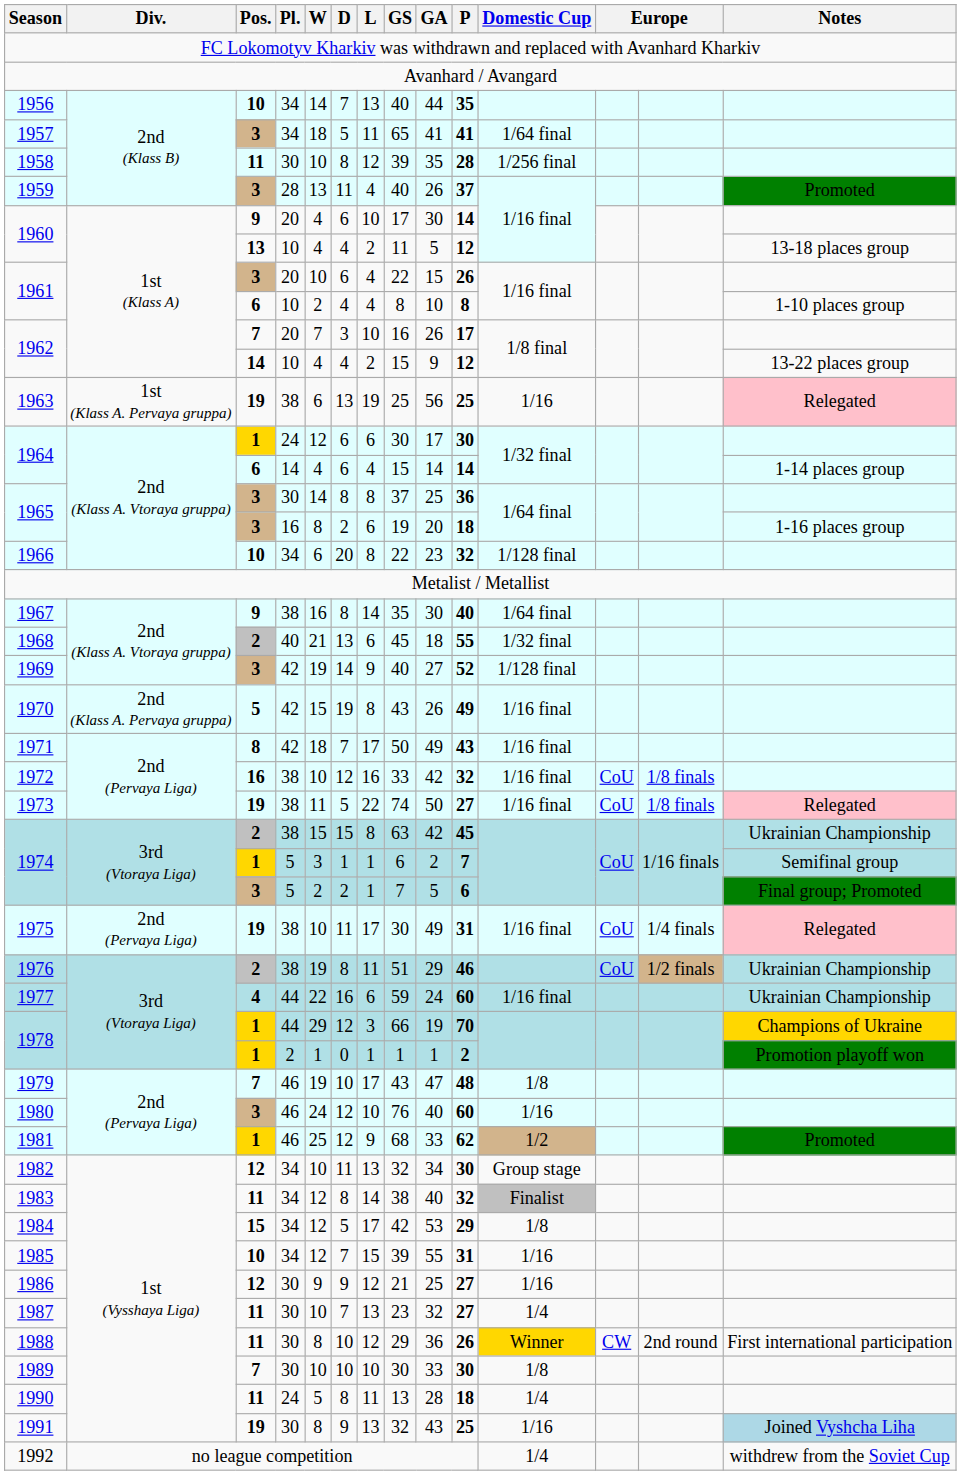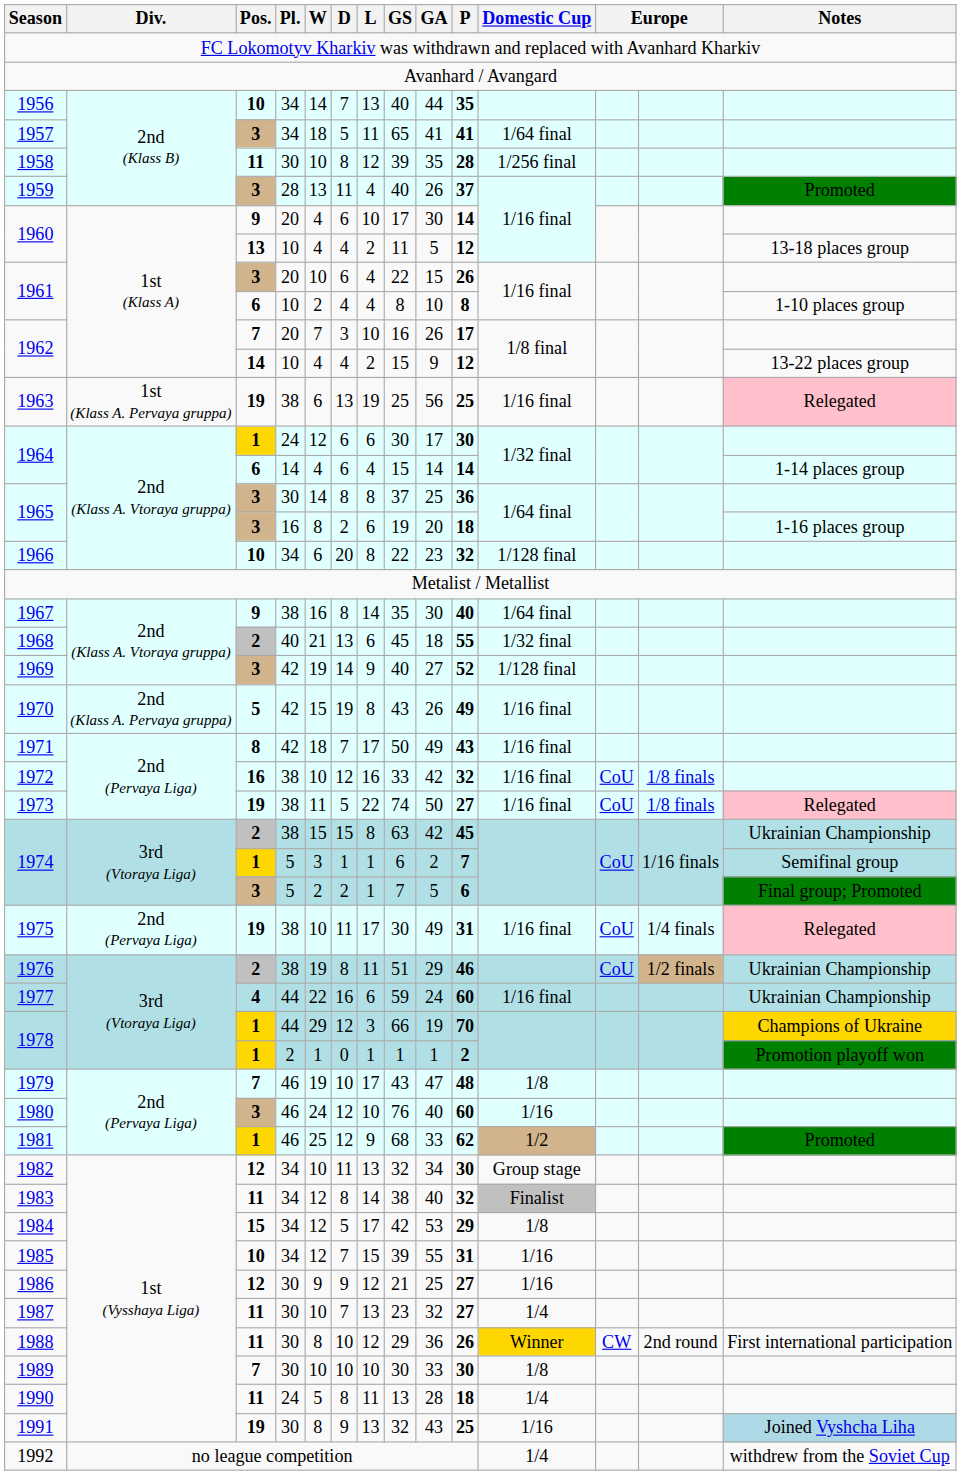 <table class="wikitable" style="font-size:100%; text-align: center;">
 <tr bgcolor="#efefef">
 <th>Season</th>
 <th>Div.</th>
 <th>Pos.</th>
 <th>Pl.</th>
 <th>W</th>
 <th>D</th>
 <th>L</th>
 <th>GS</th>
 <th>GA</th>
 <th>P</th>
 <th><a href='#'>Domestic Cup</a></th>
 <th colspan="2">Europe</th>
 <th>Notes</th>
 </tr>
 <tr>
 <td align="center" colspan=14><a href='#'>FC Lokomotyv Kharkiv</a> was withdrawn and replaced with Avanhard Kharkiv</td>
 </tr>
 <tr>
 <td align="center" colspan=14>Avanhard / Avangard</td>
 </tr>
 <tr bgcolor="LightCyan">
 <td align="center"><a href='#'>1956</a></td>
 <td align="center" rowspan=4>2nd<br><small><em>(Klass B)</em></small></td>
 <td align="center"><strong>10</strong></td>
 <td align="center">34</td>
 <td align="center">14</td>
 <td align="center">7</td>
 <td align="center">13</td>
 <td align="center">40</td>
 <td align="center">44</td>
 <td align="center"><strong>35</strong></td>
 <td align="center"></td>
 <td align="center"></td>
 <td align="center"></td>
 <td align="center"></td>
 </tr>
 <tr bgcolor="LightCyan">
 <td align="center"><a href='#'>1957</a></td>
 <td align="center" bgcolor=tan><strong>3</strong></td>
 <td align="center">34</td>
 <td align="center">18</td>
 <td align="center">5</td>
 <td align="center">11</td>
 <td align="center">65</td>
 <td align="center">41</td>
 <td align="center"><strong>41</strong></td>
 <td align="center">1/64 final</td>
 <td align="center"></td>
 <td align="center"></td>
 <td align="center"></td>
 </tr>
 <tr bgcolor="LightCyan">
 <td align="center"><a href='#'>1958</a></td>
 <td align="center"><strong>11</strong></td>
 <td align="center">30</td>
 <td align="center">10</td>
 <td align="center">8</td>
 <td align="center">12</td>
 <td align="center">39</td>
 <td align="center">35</td>
 <td align="center"><strong>28</strong></td>
 <td align="center">1/256 final</td>
 <td align="center"></td>
 <td align="center"></td>
 <td align="center"></td>
 </tr>
 <tr bgcolor="LightCyan">
 <td align="center"><a href='#'>1959</a></td>
 <td align="center" bgcolor=tan><strong>3</strong></td>
 <td align="center">28</td>
 <td align="center">13</td>
 <td align="center">11</td>
 <td align="center">4</td>
 <td align="center">40</td>
 <td align="center">26</td>
 <td align="center"><strong>37</strong></td>
 <td align="center" rowspan=3>1/16 final</td>
 <td align="center"></td>
 <td align="center"></td>
 <td align="center" bgcolor=green>Promoted</td>
 </tr>
 <tr>
 <td align="center" rowspan=2><a href='#'>1960</a></td>
 <td align="center" rowspan=6>1st<br><small><em>(Klass A)</em></small></td>
 <td align="center"><strong>9</strong></td>
 <td align="center">20</td>
 <td align="center">4</td>
 <td align="center">6</td>
 <td align="center">10</td>
 <td align="center">17</td>
 <td align="center">30</td>
 <td align="center"><strong>14</strong></td>
 <td align="center" rowspan=2></td>
 <td align="center" rowspan=2></td>
 <td align="center"></td>
 </tr>
 <tr>
 <td align="center"><strong>13</strong></td>
 <td align="center">10</td>
 <td align="center">4</td>
 <td align="center">4</td>
 <td align="center">2</td>
 <td align="center">11</td>
 <td align="center">5</td>
 <td align="center"><strong>12</strong></td>
 <td align="center">13-18 places group</td>
 </tr>
 <tr>
 <td align="center" rowspan=2><a href='#'>1961</a></td>
 <td align="center" bgcolor=tan><strong>3</strong></td>
 <td align="center">20</td>
 <td align="center">10</td>
 <td align="center">6</td>
 <td align="center">4</td>
 <td align="center">22</td>
 <td align="center">15</td>
 <td align="center"><strong>26</strong></td>
 <td align="center" rowspan=2>1/16 final</td>
 <td align="center" rowspan=2></td>
 <td align="center" rowspan=2></td>
 <td align="center"></td>
 </tr>
 <tr>
 <td align="center"><strong>6</strong></td>
 <td align="center">10</td>
 <td align="center">2</td>
 <td align="center">4</td>
 <td align="center">4</td>
 <td align="center">8</td>
 <td align="center">10</td>
 <td align="center"><strong>8</strong></td>
 <td align="center">1-10 places group</td>
 </tr>
 <tr>
 <td align="center" rowspan=2><a href='#'>1962</a></td>
 <td align="center"><strong>7</strong></td>
 <td align="center">20</td>
 <td align="center">7</td>
 <td align="center">3</td>
 <td align="center">10</td>
 <td align="center">16</td>
 <td align="center">26</td>
 <td align="center"><strong>17</strong></td>
 <td align="center" rowspan=2>1/8 final</td>
 <td align="center" rowspan=2></td>
 <td align="center" rowspan=2></td>
 <td align="center"></td>
 </tr>
 <tr>
 <td align="center"><strong>14</strong></td>
 <td align="center">10</td>
 <td align="center">4</td>
 <td align="center">4</td>
 <td align="center">2</td>
 <td align="center">15</td>
 <td align="center">9</td>
 <td align="center"><strong>12</strong></td>
 <td align="center">13-22 places group</td>
 </tr>
 <tr>
 <td align="center"><a href='#'>1963</a></td>
 <td align="center">1st<br><small><em>(Klass A. Pervaya gruppa)</em></small></td>
 <td align="center"><strong>19</strong></td>
 <td align="center">38</td>
 <td align="center">6</td>
 <td align="center">13</td>
 <td align="center">19</td>
 <td align="center">25</td>
 <td align="center">56</td>
 <td align="center"><strong>25</strong></td>
-<td align="center">1/16</td>
+<td align="center">1/16 final</td>
 <td align="center"></td>
 <td align="center"></td>
 <td align="center" bgcolor=pink>Relegated</td>
 </tr>
 <tr bgcolor="LightCyan">
 <td align="center" rowspan=2><a href='#'>1964</a></td>
 <td align="center" rowspan=5>2nd<br><small><em>(Klass A. Vtoraya gruppa)</em></small></td>
 <td align="center" bgcolor=gold><strong>1</strong></td>
 <td align="center">24</td>
 <td align="center">12</td>
 <td align="center">6</td>
 <td align="center">6</td>
 <td align="center">30</td>
 <td align="center">17</td>
 <td align="center"><strong>30</strong></td>
 <td align="center" rowspan=2>1/32 final</td>
 <td align="center" rowspan=2></td>
 <td align="center" rowspan=2></td>
 <td align="center"></td>
 </tr>
 <tr bgcolor="LightCyan">
 <td align="center"><strong>6</strong></td>
 <td align="center">14</td>
 <td align="center">4</td>
 <td align="center">6</td>
 <td align="center">4</td>
 <td align="center">15</td>
 <td align="center">14</td>
 <td align="center"><strong>14</strong></td>
 <td align="center">1-14 places group</td>
 </tr>
 <tr bgcolor="LightCyan">
 <td align="center" rowspan=2><a href='#'>1965</a></td>
 <td align="center" bgcolor=tan><strong>3</strong></td>
 <td align="center">30</td>
 <td align="center">14</td>
 <td align="center">8</td>
 <td align="center">8</td>
 <td align="center">37</td>
 <td align="center">25</td>
 <td align="center"><strong>36</strong></td>
 <td align="center" rowspan=2>1/64 final</td>
 <td align="center" rowspan=2></td>
 <td align="center" rowspan=2></td>
 <td align="center"></td>
 </tr>
 <tr bgcolor="LightCyan">
 <td align="center" bgcolor=tan><strong>3</strong></td>
 <td align="center">16</td>
 <td align="center">8</td>
 <td align="center">2</td>
 <td align="center">6</td>
 <td align="center">19</td>
 <td align="center">20</td>
 <td align="center"><strong>18</strong></td>
 <td align="center">1-16 places group</td>
 </tr>
 <tr bgcolor="LightCyan">
 <td align="center"><a href='#'>1966</a></td>
 <td align="center"><strong>10</strong></td>
 <td align="center">34</td>
 <td align="center">6</td>
 <td align="center">20</td>
 <td align="center">8</td>
 <td align="center">22</td>
 <td align="center">23</td>
 <td align="center"><strong>32</strong></td>
 <td align="center">1/128 final</td>
 <td align="center"></td>
 <td align="center"></td>
 <td align="center"></td>
 </tr>
 <tr>
 <td align="center" colspan=14>Metalist / Metallist</td>
 </tr>
 <tr bgcolor="LightCyan">
 <td align="center"><a href='#'>1967</a></td>
 <td align="center" rowspan=3>2nd<br><small><em>(Klass A. Vtoraya gruppa)</em></small></td>
 <td align="center"><strong>9</strong></td>
 <td align="center">38</td>
 <td align="center">16</td>
 <td align="center">8</td>
 <td align="center">14</td>
 <td align="center">35</td>
 <td align="center">30</td>
 <td align="center"><strong>40</strong></td>
 <td align="center">1/64 final</td>
 <td align="center"></td>
 <td align="center"></td>
 <td align="center"></td>
 </tr>
 <tr bgcolor="LightCyan">
 <td align="center"><a href='#'>1968</a></td>
 <td align="center" bgcolor=silver><strong>2</strong></td>
 <td align="center">40</td>
 <td align="center">21</td>
 <td align="center">13</td>
 <td align="center">6</td>
 <td align="center">45</td>
 <td align="center">18</td>
 <td align="center"><strong>55</strong></td>
 <td align="center">1/32 final</td>
 <td align="center"></td>
 <td align="center"></td>
 <td align="center"></td>
 </tr>
 <tr bgcolor="LightCyan">
 <td align="center"><a href='#'>1969</a></td>
 <td align="center" bgcolor=tan><strong>3</strong></td>
 <td align="center">42</td>
 <td align="center">19</td>
 <td align="center">14</td>
 <td align="center">9</td>
 <td align="center">40</td>
 <td align="center">27</td>
 <td align="center"><strong>52</strong></td>
 <td align="center">1/128 final</td>
 <td align="center"></td>
 <td align="center"></td>
 <td align="center"></td>
 </tr>
 <tr bgcolor="LightCyan">
 <td align="center"><a href='#'>1970</a></td>
 <td align="center">2nd<br><small><em>(Klass A. Pervaya gruppa)</em></small></td>
 <td align="center"><strong>5</strong></td>
 <td align="center">42</td>
 <td align="center">15</td>
 <td align="center">19</td>
 <td align="center">8</td>
 <td align="center">43</td>
 <td align="center">26</td>
 <td align="center"><strong>49</strong></td>
 <td align="center">1/16 final</td>
 <td align="center"></td>
 <td align="center"></td>
 <td align="center"></td>
 </tr>
 <tr bgcolor="LightCyan">
 <td align="center"><a href='#'>1971</a></td>
 <td align="center" rowspan=3>2nd<br><small><em>(Pervaya Liga)</em></small></td>
 <td align="center"><strong>8</strong></td>
 <td align="center">42</td>
 <td align="center">18</td>
 <td align="center">7</td>
 <td align="center">17</td>
 <td align="center">50</td>
 <td align="center">49</td>
 <td align="center"><strong>43</strong></td>
 <td align="center">1/16 final</td>
 <td align="center"></td>
 <td align="center"></td>
 <td align="center"></td>
 </tr>
 <tr bgcolor="LightCyan">
 <td align="center"><a href='#'>1972</a></td>
 <td align="center"><strong>16</strong></td>
 <td align="center">38</td>
 <td align="center">10</td>
 <td align="center">12</td>
 <td align="center">16</td>
 <td align="center">33</td>
 <td align="center">42</td>
 <td align="center"><strong>32</strong></td>
 <td align="center">1/16 final</td>
 <td align="center"><a href='#'>CoU</a></td>
 <td align="center"><a href='#'>1/8 finals</a></td>
 <td align="center"></td>
 </tr>
 <tr bgcolor="LightCyan">
 <td align="center"><a href='#'>1973</a></td>
 <td align="center"><strong>19</strong></td>
 <td align="center">38</td>
 <td align="center">11</td>
 <td align="center">5</td>
 <td align="center">22</td>
 <td align="center">74</td>
 <td align="center">50</td>
 <td align="center"><strong>27</strong></td>
 <td align="center">1/16 final</td>
 <td align="center"><a href='#'>CoU</a></td>
 <td align="center"><a href='#'>1/8 finals</a></td>
 <td align="center" bgcolor=pink>Relegated</td>
 </tr>
 <tr bgcolor="PowderBlue">
 <td align="center" rowspan=3><a href='#'>1974</a></td>
 <td align="center" rowspan=3>3rd<br><small><em>(Vtoraya Liga)</em></small></td>
 <td align="center" bgcolor=silver><strong>2</strong></td>
 <td align="center">38</td>
 <td align="center">15</td>
 <td align="center">15</td>
 <td align="center">8</td>
 <td align="center">63</td>
 <td align="center">42</td>
 <td align="center"><strong>45</strong></td>
 <td align="center" rowspan=3></td>
 <td align="center" rowspan=3><a href='#'>CoU</a></td>
 <td align="center" rowspan=3>1/16 finals</td>
 <td align="center">Ukrainian Championship</td>
 </tr>
 <tr bgcolor="PowderBlue">
 <td align="center" bgcolor=gold><strong>1</strong></td>
 <td align="center">5</td>
 <td align="center">3</td>
 <td align="center">1</td>
 <td align="center">1</td>
 <td align="center">6</td>
 <td align="center">2</td>
 <td align="center"><strong>7</strong></td>
 <td align="center">Semifinal group</td>
 </tr>
 <tr bgcolor="PowderBlue">
 <td align="center" bgcolor=tan><strong>3</strong></td>
 <td align="center">5</td>
 <td align="center">2</td>
 <td align="center">2</td>
 <td align="center">1</td>
 <td align="center">7</td>
 <td align="center">5</td>
 <td align="center"><strong>6</strong></td>
 <td align="center" bgcolor=green>Final group; Promoted</td>
 </tr>
 <tr bgcolor="LightCyan">
 <td align="center"><a href='#'>1975</a></td>
 <td align="center">2nd<br><small><em>(Pervaya Liga)</em></small></td>
 <td align="center"><strong>19</strong></td>
 <td align="center">38</td>
 <td align="center">10</td>
 <td align="center">11</td>
 <td align="center">17</td>
 <td align="center">30</td>
 <td align="center">49</td>
 <td align="center"><strong>31</strong></td>
 <td align="center">1/16 final</td>
 <td align="center"><a href='#'>CoU</a></td>
 <td align="center">1/4 finals</td>
 <td align="center" bgcolor=pink>Relegated</td>
 </tr>
 <tr bgcolor="PowderBlue">
 <td align="center"><a href='#'>1976</a></td>
 <td align="center" rowspan=4>3rd<br><small><em>(Vtoraya Liga)</em></small></td>
 <td align="center" bgcolor=silver><strong>2</strong></td>
 <td align="center">38</td>
 <td align="center">19</td>
 <td align="center">8</td>
 <td align="center">11</td>
 <td align="center">51</td>
 <td align="center">29</td>
 <td align="center"><strong>46</strong></td>
 <td align="center"></td>
 <td align="center"><a href='#'>CoU</a></td>
 <td align="center" bgcolor=tan>1/2 finals</td>
 <td align="center">Ukrainian Championship</td>
 </tr>
 <tr bgcolor="PowderBlue">
 <td align="center"><a href='#'>1977</a></td>
 <td align="center"><strong>4</strong></td>
 <td align="center">44</td>
 <td align="center">22</td>
 <td align="center">16</td>
 <td align="center">6</td>
 <td align="center">59</td>
 <td align="center">24</td>
 <td align="center"><strong>60</strong></td>
 <td align="center">1/16 final</td>
 <td align="center"></td>
 <td align="center"></td>
 <td align="center">Ukrainian Championship</td>
 </tr>
 <tr bgcolor="PowderBlue">
 <td align="center" rowspan=2><a href='#'>1978</a></td>
 <td align="center" bgcolor=gold><strong>1</strong></td>
 <td align="center">44</td>
 <td align="center">29</td>
 <td align="center">12</td>
 <td align="center">3</td>
 <td align="center">66</td>
 <td align="center">19</td>
 <td align="center"><strong>70</strong></td>
 <td align="center" rowspan=2></td>
 <td align="center" rowspan=2></td>
 <td align="center" rowspan=2></td>
 <td align="center" bgcolor=gold>Champions of Ukraine</td>
 </tr>
 <tr bgcolor="PowderBlue">
 <td align="center" bgcolor=gold><strong>1</strong></td>
 <td align="center">2</td>
 <td align="center">1</td>
 <td align="center">0</td>
 <td align="center">1</td>
 <td align="center">1</td>
 <td align="center">1</td>
 <td align="center"><strong>2</strong></td>
 <td align="center" bgcolor=green>Promotion playoff won</td>
 </tr>
 <tr bgcolor="LightCyan">
 <td align="center"><a href='#'>1979</a></td>
 <td align="center" rowspan=3>2nd<br><small><em>(Pervaya Liga)</em></small></td>
 <td align="center"><strong>7</strong></td>
 <td align="center">46</td>
 <td align="center">19</td>
 <td align="center">10</td>
 <td align="center">17</td>
 <td align="center">43</td>
 <td align="center">47</td>
 <td align="center"><strong>48</strong></td>
 <td align="center">1/8</td>
 <td align="center"></td>
 <td align="center"></td>
 <td align="center"></td>
 </tr>
 <tr bgcolor="LightCyan">
 <td align="center"><a href='#'>1980</a></td>
 <td align="center" bgcolor="tan"><strong>3</strong></td>
 <td align="center">46</td>
 <td align="center">24</td>
 <td align="center">12</td>
 <td align="center">10</td>
 <td align="center">76</td>
 <td align="center">40</td>
 <td align="center"><strong>60</strong></td>
 <td align="center">1/16</td>
 <td align="center"></td>
 <td align="center"></td>
 <td align="center"></td>
 </tr>
 <tr bgcolor="LightCyan">
 <td align="center"><a href='#'>1981</a></td>
 <td align="center" bgcolor="gold"><strong>1</strong></td>
 <td align="center">46</td>
 <td align="center">25</td>
 <td align="center">12</td>
 <td align="center">9</td>
 <td align="center">68</td>
 <td align="center">33</td>
 <td align="center"><strong>62</strong></td>
 <td align="center" bgcolor="tan">1/2</td>
 <td align="center"></td>
 <td align="center"></td>
 <td align="center" bgcolor="green">Promoted</td>
 </tr>
 <tr>
 <td align="center"><a href='#'>1982</a></td>
 <td align="center" rowspan=10>1st<br><small><em>(Vysshaya Liga)</em></small></td>
 <td align="center"><strong>12</strong></td>
 <td align="center">34</td>
 <td align="center">10</td>
 <td align="center">11</td>
 <td align="center">13</td>
 <td align="center">32</td>
 <td align="center">34</td>
 <td align="center"><strong>30</strong></td>
 <td align="center">Group stage</td>
 <td align="center"></td>
 <td align="center"></td>
 <td align="center"></td>
 </tr>
 <tr>
 <td align="center"><a href='#'>1983</a></td>
 <td align="center"><strong>11</strong></td>
 <td align="center">34</td>
 <td align="center">12</td>
 <td align="center">8</td>
 <td align="center">14</td>
 <td align="center">38</td>
 <td align="center">40</td>
 <td align="center"><strong>32</strong></td>
 <td align="center" bgcolor="silver">Finalist</td>
 <td align="center"></td>
 <td align="center"></td>
 <td align="center"></td>
 </tr>
 <tr>
 <td align="center"><a href='#'>1984</a></td>
 <td align="center"><strong>15</strong></td>
 <td align="center">34</td>
 <td align="center">12</td>
 <td align="center">5</td>
 <td align="center">17</td>
 <td align="center">42</td>
 <td align="center">53</td>
 <td align="center"><strong>29</strong></td>
 <td align="center">1/8</td>
 <td align="center"></td>
 <td align="center"></td>
 <td align="center"></td>
 </tr>
 <tr>
 <td align="center"><a href='#'>1985</a></td>
 <td align="center"><strong>10</strong></td>
 <td align="center">34</td>
 <td align="center">12</td>
 <td align="center">7</td>
 <td align="center">15</td>
 <td align="center">39</td>
 <td align="center">55</td>
 <td align="center"><strong>31</strong></td>
 <td align="center">1/16</td>
 <td align="center"></td>
 <td align="center"></td>
 <td align="center"></td>
 </tr>
 <tr>
 <td align="center"><a href='#'>1986</a></td>
 <td align="center"><strong>12</strong></td>
 <td align="center">30</td>
 <td align="center">9</td>
 <td align="center">9</td>
 <td align="center">12</td>
 <td align="center">21</td>
 <td align="center">25</td>
 <td align="center"><strong>27</strong></td>
 <td align="center">1/16</td>
 <td align="center"></td>
 <td align="center"></td>
 <td align="center"></td>
 </tr>
 <tr>
 <td align="center"><a href='#'>1987</a></td>
 <td align="center"><strong>11</strong></td>
 <td align="center">30</td>
 <td align="center">10</td>
 <td align="center">7</td>
 <td align="center">13</td>
 <td align="center">23</td>
 <td align="center">32</td>
 <td align="center"><strong>27</strong></td>
 <td align="center">1/4</td>
 <td align="center"></td>
 <td align="center"></td>
 <td align="center"></td>
 </tr>
 <tr>
 <td align="center"><a href='#'>1988</a></td>
 <td align="center"><strong>11</strong></td>
 <td align="center">30</td>
 <td align="center">8</td>
 <td align="center">10</td>
 <td align="center">12</td>
 <td align="center">29</td>
 <td align="center">36</td>
 <td align="center"><strong>26</strong></td>
 <td align="center" bgcolor="gold">Winner</td>
 <td align="center"><a href='#'>CW</a></td>
 <td align="center">2nd round</td>
 <td align="center">First international participation</td>
 </tr>
 <tr>
 <td align="center"><a href='#'>1989</a></td>
 <td align="center"><strong>7</strong></td>
 <td align="center">30</td>
 <td align="center">10</td>
 <td align="center">10</td>
 <td align="center">10</td>
 <td align="center">30</td>
 <td align="center">33</td>
 <td align="center"><strong>30</strong></td>
 <td align="center">1/8</td>
 <td align="center"></td>
 <td align="center"></td>
 <td align="center"></td>
 </tr>
 <tr>
 <td align="center"><a href='#'>1990</a></td>
 <td align="center"><strong>11</strong></td>
 <td align="center">24</td>
 <td align="center">5</td>
 <td align="center">8</td>
 <td align="center">11</td>
 <td align="center">13</td>
 <td align="center">28</td>
 <td align="center"><strong>18</strong></td>
 <td align="center">1/4</td>
 <td align="center"></td>
 <td align="center"></td>
 <td align="center"></td>
 </tr>
 <tr>
 <td align="center"><a href='#'>1991</a></td>
 <td align="center"><strong>19</strong></td>
 <td align="center">30</td>
 <td align="center">8</td>
 <td align="center">9</td>
 <td align="center">13</td>
 <td align="center">32</td>
 <td align="center">43</td>
 <td align="center"><strong>25</strong></td>
 <td align="center">1/16</td>
 <td align="center"></td>
 <td align="center"></td>
 <td align="center" bgcolor="lightblue">Joined <a href='#'>Vyshcha Liha</a></td>
 </tr>
 <tr>
 <td align="center">1992</td>
 <td align="center" colspan=9>no league competition</td>
 <td align="center">1/4</td>
 <td align="center"></td>
 <td align="center"></td>
 <td align="center">withdrew from the <a href='#'>Soviet Cup</a></td>
 </tr>
 </table>
